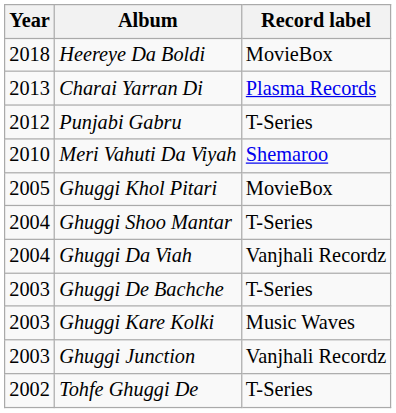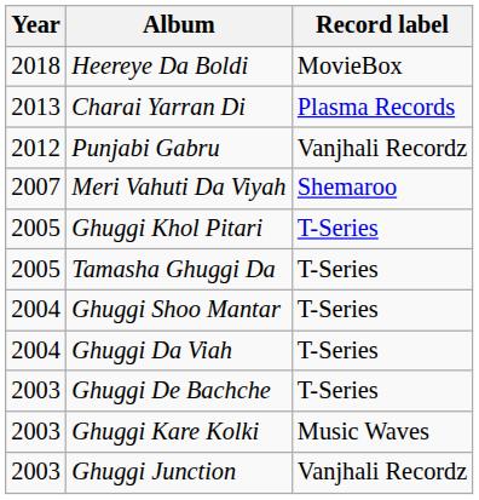 <table class="wikitable sortable" style="font-size:105%;">
 <tr style="background:#CCCAABBBBB; text-align:center;">
 <th>Year</th>
 <th>Album</th>
 <th>Record label</th>
 </tr>
 <tr>
 <td>2018</td>
 <td><em>Heereye Da Boldi</em></td>
 <td>MovieBox</td>
 </tr>
 <tr>
 <td>2013</td>
 <td><em>Charai Yarran Di</em></td>
 <td><a href='#'>Plasma Records</a></td>
 </tr>
 <tr>
 <td>2012</td>
 <td><em>Punjabi Gabru</em></td>
-<td>T-Series</td>
+<td>Vanjhali Recordz</td>
 </tr>
 <tr>
-<td>2010</td>
+<td>2007</td>
 <td><em>Meri Vahuti Da Viyah</em></td>
 <td><a href='#'>Shemaroo</a></td>
 </tr>
 <tr>
 <td>2005</td>
 <td><em>Ghuggi Khol Pitari</em></td>
-<td>MovieBox</td>
+<td><a href='#'>T-Series</a></td>
+</tr>
+<tr>
+<td>2005</td>
+<td><em>Tamasha Ghuggi Da</em></td>
+<td>T-Series</td>
 </tr>
 <tr>
 <td>2004</td>
 <td><em>Ghuggi Shoo Mantar</em></td>
 <td>T-Series</td>
 </tr>
 <tr>
 <td>2004</td>
 <td><em>Ghuggi Da Viah</em></td>
-<td>Vanjhali Recordz</td>
+<td>T-Series</td>
 </tr>
 <tr>
 <td>2003</td>
 <td><em>Ghuggi De Bachche</em></td>
 <td>T-Series</td>
 </tr>
 <tr>
 <td>2003</td>
 <td><em>Ghuggi Kare Kolki</em></td>
 <td>Music Waves</td>
 </tr>
 <tr>
 <td>2003</td>
 <td><em>Ghuggi Junction</em></td>
 <td>Vanjhali Recordz</td>
 </tr>
-<tr>
-<td>2002</td>
-<td><em>Tohfe Ghuggi De</em></td>
-<td>T-Series</td>
-</tr>
 </table>
